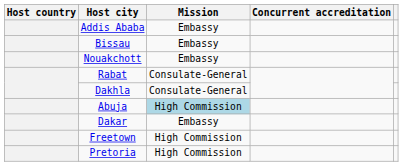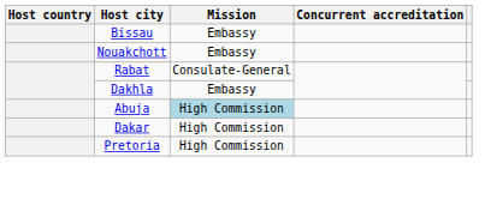 <table class="wikitable plainrowheaders" style="text-align:center;">
 <tr>
 <th scope="col">Host country</th>
 <th scope="col">Host city</th>
 <th scope="col">Mission</th>
 <th scope="col">Concurrent accreditation</th>
 <th scope="col"></th>
-</tr>
-<tr>
-<th scope="row"></th>
-<td><a href='#'>Addis Ababa</a></td>
-<td>Embassy</td>
-<td></td>
-<td></td>
 </tr>
 <tr>
 <th scope="row"></th>
 <td><a href='#'>Bissau</a></td>
 <td>Embassy</td>
 <td></td>
 <td></td>
 </tr>
 <tr>
 <th scope="row"></th>
 <td><a href='#'>Nouakchott</a></td>
 <td>Embassy</td>
 <td></td>
 <td></td>
 </tr>
 <tr>
 <th scope="row" rowspan="2"></th>
 <td><a href='#'>Rabat</a></td>
 <td>Consulate-General</td>
 <td rowspan="2"></td>
 <td></td>
 </tr>
 <tr>
 <td><a href='#'>Dakhla</a></td>
-<td>Consulate-General</td>
+<td>Embassy</td>
 <td></td>
 </tr>
 <tr>
 <th scope="row"></th>
 <td><a href='#'>Abuja</a></td>
 <td style="background: lightblue;">High Commission</td>
 <td></td>
 <td></td>
 </tr>
 <tr>
 <th scope="row"></th>
 <td><a href='#'>Dakar</a></td>
-<td>Embassy</td>
-<td></td>
-<td></td>
-</tr>
-<tr>
-<th scope="row"></th>
-<td><a href='#'>Freetown</a></td>
 <td>High Commission</td>
 <td></td>
 <td></td>
 </tr>
 <tr>
 <th scope="row"></th>
 <td><a href='#'>Pretoria</a></td>
 <td>High Commission</td>
 <td></td>
 <td></td>
 </tr>
 </table>
